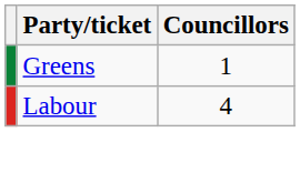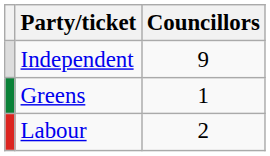 <table class="wikitable">
 <tr>
 <th></th>
 <th>Party/ticket</th>
 <th>Councillors</th>
+</tr>
+<tr>
+<td style="background:#DDDDDD"></td>
+<td><a href='#'>Independent</a></td>
+<td style="text-align: center;">9</td>
 </tr>
 <tr>
 <td style="background:#098137"></td>
 <td><a href='#'>Greens</a></td>
 <td style="text-align: center;">1</td>
 </tr>
 <tr>
 <td style="background:#DC241f"></td>
 <td><a href='#'>Labour</a></td>
-<td style="text-align: center;">4</td>
+<td style="text-align: center;">2</td>
 </tr>
 </table>
